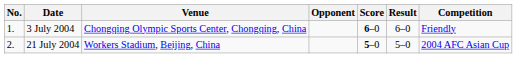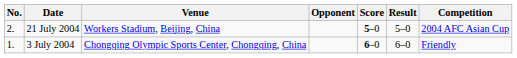 <table class="wikitable">
 <tr>
 <th>No.</th>
 <th>Date</th>
 <th>Venue</th>
 <th>Opponent</th>
 <th>Score</th>
 <th>Result</th>
 <th>Competition</th>
 </tr>
 <tr>
+<td>2.</td>
+<td>21 July 2004</td>
+<td><a href='#'>Workers Stadium</a>, <a href='#'>Beijing</a>, <a href='#'>China</a></td>
+<td></td>
+<td align=center><strong>5</strong>–0</td>
+<td align=center>5–0</td>
+<td><a href='#'>2004 AFC Asian Cup</a></td>
+</tr>
+<tr>
 <td>1.</td>
 <td>3 July 2004</td>
 <td><a href='#'>Chongqing Olympic Sports Center</a>, <a href='#'>Chongqing</a>, <a href='#'>China</a></td>
 <td></td>
 <td align=center><strong>6</strong>–0</td>
 <td align=center>6–0</td>
 <td><a href='#'>Friendly</a></td>
 </tr>
-<tr>
-<td>2.</td>
-<td>21 July 2004</td>
-<td><a href='#'>Workers Stadium</a>, <a href='#'>Beijing</a>, <a href='#'>China</a></td>
-<td></td>
-<td align=center><strong>5</strong>–0</td>
-<td align=center>5–0</td>
-<td><a href='#'>2004 AFC Asian Cup</a></td>
-</tr>
 </table>
